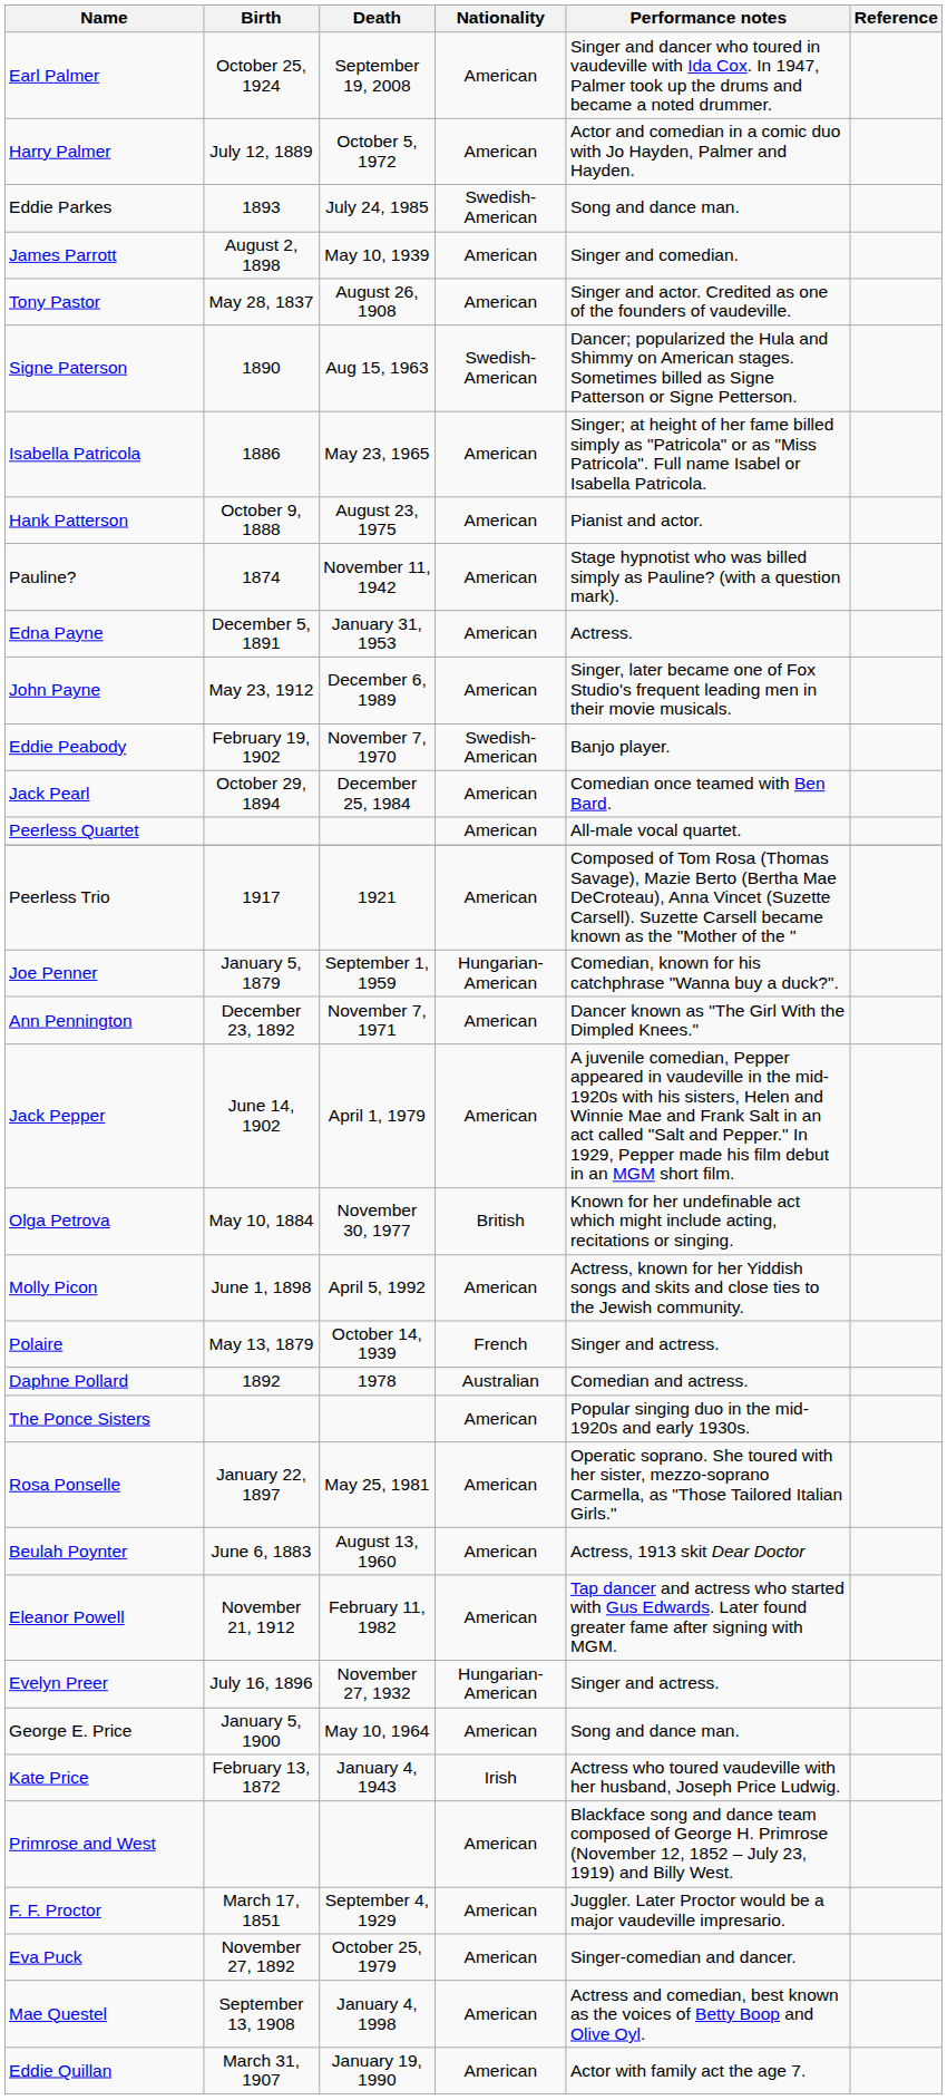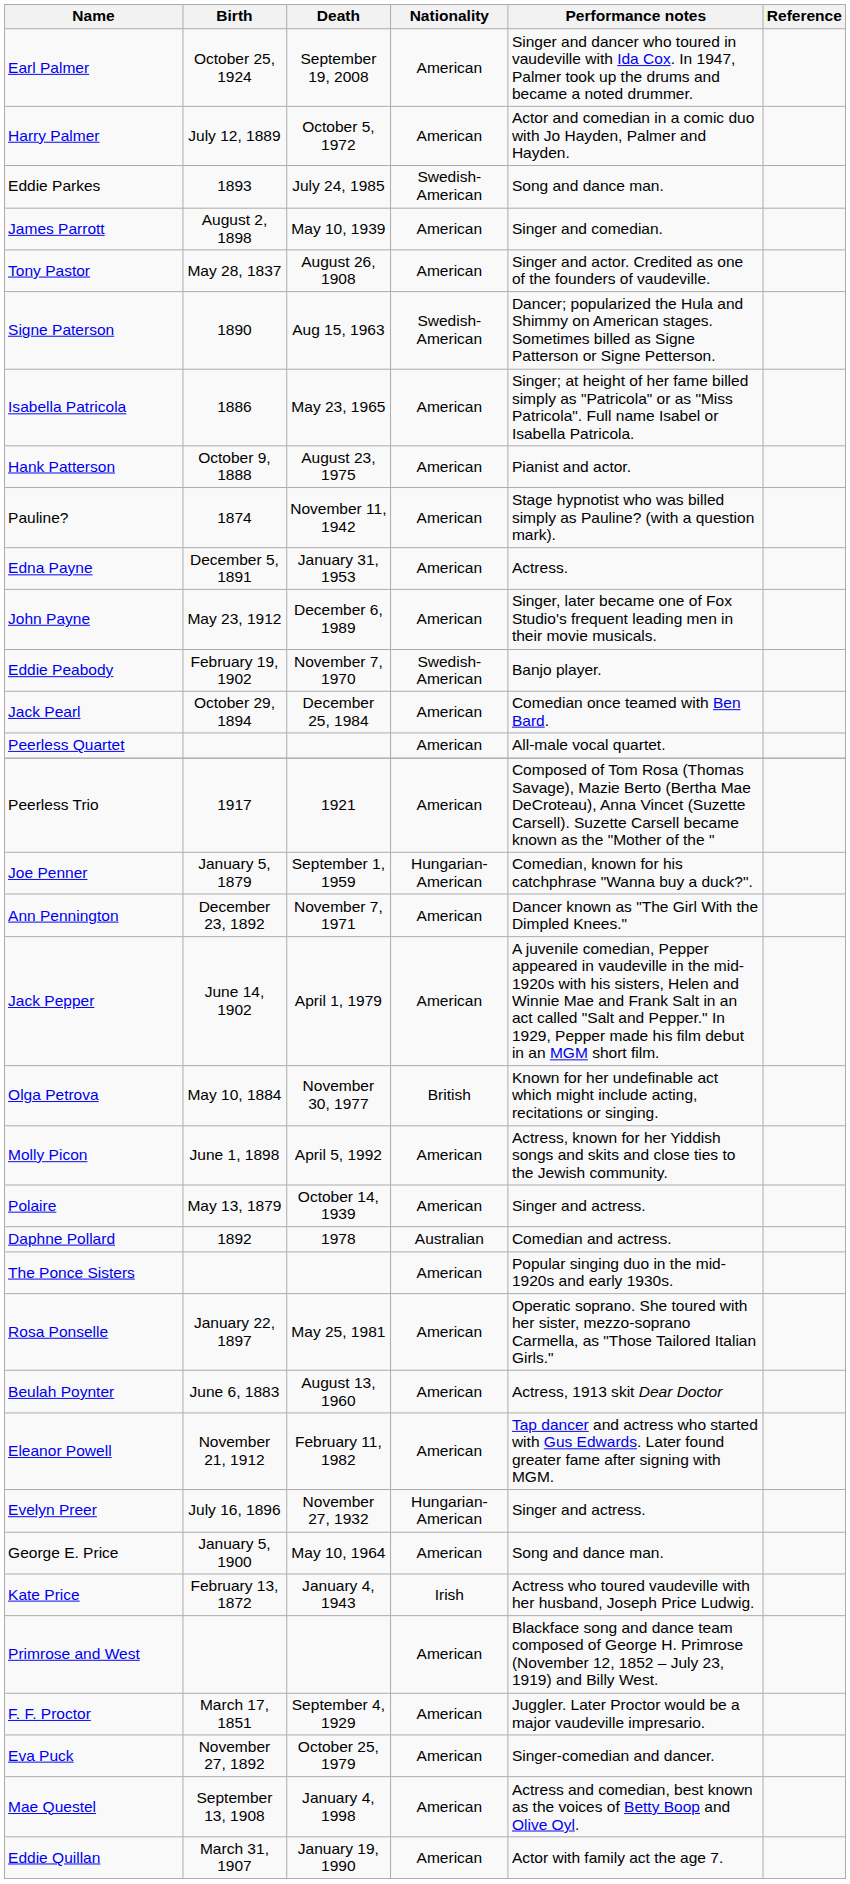 <table class="wikitable">
 <tr>
 <th width="24%">Name</th>
 <th width="13%">Birth</th>
 <th width="13%">Death</th>
 <th width="15%">Nationality</th>
 <th width="35%">Performance notes</th>
 <th width="1%">Reference</th>
 </tr>
 <tr>
 <td><a href='#'>Earl Palmer</a></td>
 <td align="center">October 25, 1924</td>
 <td align="center">September 19, 2008</td>
 <td align="center">American</td>
 <td>Singer and dancer who toured in vaudeville with <a href='#'>Ida Cox</a>. In 1947, Palmer took up the drums and became a noted drummer.</td>
 <td></td>
 </tr>
 <tr>
 <td><a href='#'>Harry Palmer</a></td>
 <td align="center">July 12, 1889</td>
 <td align="center">October 5, 1972</td>
 <td align="center">American</td>
 <td>Actor and comedian in a comic duo with Jo Hayden, Palmer and Hayden.</td>
 <td></td>
 </tr>
 <tr>
 <td>Eddie Parkes</td>
 <td align="center">1893</td>
 <td align="center">July 24, 1985</td>
 <td align="center">Swedish-American</td>
 <td>Song and dance man.</td>
 <td></td>
 </tr>
 <tr>
 <td><a href='#'>James Parrott</a></td>
 <td align="center">August 2, 1898</td>
 <td align="center">May 10, 1939</td>
 <td align="center">American</td>
 <td>Singer and comedian.</td>
 <td></td>
 </tr>
 <tr>
 <td><a href='#'>Tony Pastor</a></td>
 <td align="center">May 28, 1837</td>
 <td align="center">August 26, 1908</td>
 <td align="center">American</td>
 <td>Singer and actor. Credited as one of the founders of vaudeville.</td>
 <td></td>
 </tr>
 <tr>
 <td><a href='#'>Signe Paterson</a></td>
 <td align="center">1890</td>
 <td align="center">Aug 15, 1963</td>
 <td align="center">Swedish-American</td>
 <td>Dancer; popularized the Hula and Shimmy on American stages.  Sometimes billed as Signe Patterson or Signe Petterson.</td>
 <td></td>
 </tr>
 <tr>
 <td><a href='#'>Isabella Patricola</a></td>
 <td align="center">1886</td>
 <td align="center">May 23, 1965</td>
 <td align="center">American</td>
 <td>Singer; at height of her fame billed simply as "Patricola" or as "Miss Patricola".  Full name Isabel or Isabella Patricola.</td>
 <td></td>
 </tr>
 <tr>
 <td><a href='#'>Hank Patterson</a></td>
 <td align="center">October 9, 1888</td>
 <td align="center">August 23, 1975</td>
 <td align="center">American</td>
 <td>Pianist and actor.</td>
 <td></td>
 </tr>
 <tr>
 <td>Pauline?</td>
 <td align="center">1874</td>
 <td align="center">November 11, 1942</td>
 <td align="center">American</td>
 <td>Stage hypnotist who was billed simply as Pauline? (with a question mark).</td>
 <td></td>
 </tr>
 <tr>
 <td><a href='#'>Edna Payne</a></td>
 <td align="center">December 5, 1891</td>
 <td align="center">January 31, 1953</td>
 <td align="center">American</td>
 <td>Actress.</td>
 <td></td>
 </tr>
 <tr>
 <td><a href='#'>John Payne</a></td>
 <td align="center">May 23, 1912</td>
 <td align="center">December 6, 1989</td>
 <td align="center">American</td>
 <td>Singer, later became one of Fox Studio's frequent leading men in their movie musicals.</td>
 <td></td>
 </tr>
 <tr>
 <td><a href='#'>Eddie Peabody</a></td>
 <td align="center">February 19, 1902</td>
 <td align="center">November 7, 1970</td>
 <td align="center">Swedish-American</td>
 <td>Banjo player.</td>
 <td></td>
 </tr>
 <tr>
 <td><a href='#'>Jack Pearl</a></td>
 <td align="center">October 29, 1894</td>
 <td align="center">December 25, 1984</td>
 <td align="center">American</td>
 <td>Comedian once teamed with <a href='#'>Ben Bard</a>.</td>
 <td></td>
 </tr>
 <tr>
 <td><a href='#'>Peerless Quartet</a></td>
 <td align="center"></td>
 <td align="center"></td>
 <td align="center">American</td>
 <td>All-male vocal quartet.</td>
 <td></td>
 </tr>
 <tr>
 </tr>
 <tr>
 <td>Peerless Trio</td>
 <td align="center">1917</td>
 <td align="center">1921</td>
 <td align="center">American</td>
 <td>Composed of Tom Rosa (Thomas Savage), Mazie Berto (Bertha Mae DeCroteau), Anna Vincet (Suzette Carsell). Suzette Carsell became known as the "Mother of the "</td>
 <td></td>
 </tr>
 <tr>
 <td><a href='#'>Joe Penner</a></td>
 <td align="center">January 5, 1879</td>
 <td align="center">September 1, 1959</td>
 <td align="center">Hungarian-American</td>
 <td>Comedian, known for his catchphrase "Wanna buy a duck?".</td>
 <td></td>
 </tr>
 <tr>
 <td><a href='#'>Ann Pennington</a></td>
 <td align="center">December 23, 1892</td>
 <td align="center">November 7, 1971</td>
 <td align="center">American</td>
 <td>Dancer known as "The Girl With the Dimpled Knees."</td>
 <td></td>
 </tr>
 <tr>
 <td><a href='#'>Jack Pepper</a></td>
 <td align="center">June 14, 1902</td>
 <td align="center">April 1, 1979</td>
 <td align="center">American</td>
 <td>A juvenile comedian, Pepper appeared in vaudeville in the mid-1920s with his sisters, Helen and Winnie Mae and Frank Salt in an act called "Salt and Pepper." In 1929, Pepper made his film debut in an <a href='#'>MGM</a> short film.</td>
 <td></td>
 </tr>
 <tr>
 <td><a href='#'>Olga Petrova</a></td>
 <td align="center">May 10, 1884</td>
 <td align="center">November 30, 1977</td>
 <td align="center">British</td>
 <td>Known for her undefinable act which might include acting, recitations or singing.</td>
 <td></td>
 </tr>
 <tr>
 <td><a href='#'>Molly Picon</a></td>
 <td align="center">June 1, 1898</td>
 <td align="center">April 5, 1992</td>
 <td align="center">American</td>
 <td>Actress, known for her Yiddish songs and skits and close ties to the Jewish community.</td>
 <td></td>
 </tr>
 <tr>
 <td><a href='#'>Polaire</a></td>
 <td align="center">May 13, 1879</td>
 <td align="center">October 14, 1939</td>
-<td align="center">French</td>
+<td align="center">American</td>
 <td>Singer and actress.</td>
 <td></td>
 </tr>
 <tr>
 <td><a href='#'>Daphne Pollard</a></td>
 <td align="center">1892</td>
 <td align="center">1978</td>
 <td align="center">Australian</td>
 <td>Comedian and actress.</td>
 <td></td>
 </tr>
 <tr>
 <td><a href='#'>The Ponce Sisters</a></td>
 <td align="center"></td>
 <td align="center"></td>
 <td align="center">American</td>
 <td>Popular singing duo in the mid-1920s and early 1930s.</td>
 <td></td>
 </tr>
 <tr>
 <td><a href='#'>Rosa Ponselle</a></td>
 <td align="center">January 22, 1897</td>
 <td align="center">May 25, 1981</td>
 <td align="center">American</td>
 <td>Operatic soprano. She toured with her sister, mezzo-soprano Carmella, as "Those Tailored Italian Girls."</td>
 <td></td>
 </tr>
 <tr>
 <td><a href='#'>Beulah Poynter</a></td>
 <td align="center">June 6, 1883</td>
 <td align="center">August 13, 1960</td>
 <td align="center">American</td>
 <td>Actress, 1913 skit <em>Dear Doctor</em></td>
 <td></td>
 </tr>
 <tr>
 <td><a href='#'>Eleanor Powell</a></td>
 <td align="center">November 21, 1912</td>
 <td align="center">February 11, 1982</td>
 <td align="center">American</td>
 <td><a href='#'>Tap dancer</a> and actress who started with <a href='#'>Gus Edwards</a>. Later found greater fame after signing with MGM.</td>
 <td></td>
 </tr>
 <tr>
 <td><a href='#'>Evelyn Preer</a></td>
 <td align="center">July 16, 1896</td>
 <td align="center">November 27, 1932</td>
 <td align="center">Hungarian-American</td>
 <td>Singer and actress.</td>
 <td></td>
 </tr>
 <tr>
 <td>George E. Price</td>
 <td align="center">January 5, 1900</td>
 <td align="center">May 10, 1964</td>
 <td align="center">American</td>
 <td>Song and dance man.</td>
 <td></td>
 </tr>
 <tr>
 <td><a href='#'>Kate Price</a></td>
 <td align="center">February 13, 1872</td>
 <td align="center">January 4, 1943</td>
 <td align="center">Irish</td>
 <td>Actress who toured vaudeville with her husband, Joseph Price Ludwig.</td>
 <td></td>
 </tr>
 <tr>
 <td><a href='#'>Primrose and West</a></td>
 <td align="center"></td>
 <td align="center"></td>
 <td align="center">American</td>
 <td>Blackface song and dance team composed of George H. Primrose (November 12, 1852 – July 23, 1919) and Billy West.</td>
 <td></td>
 </tr>
 <tr>
 <td><a href='#'>F. F. Proctor</a></td>
 <td align="center">March 17, 1851</td>
 <td align="center">September 4, 1929</td>
 <td align="center">American</td>
 <td>Juggler. Later Proctor would be a major vaudeville impresario.</td>
 <td></td>
 </tr>
 <tr>
 <td><a href='#'>Eva Puck</a></td>
 <td align="center">November 27, 1892</td>
 <td align="center">October 25, 1979</td>
 <td align="center">American</td>
 <td>Singer-comedian and dancer.</td>
 <td></td>
 </tr>
 <tr>
 <td><a href='#'>Mae Questel</a></td>
 <td align="center">September 13, 1908</td>
 <td align="center">January 4, 1998</td>
 <td align="center">American</td>
 <td>Actress and comedian, best known as the voices of <a href='#'>Betty Boop</a> and <a href='#'>Olive Oyl</a>.</td>
 <td></td>
 </tr>
 <tr>
 <td><a href='#'>Eddie Quillan</a></td>
 <td align="center">March 31, 1907</td>
 <td align="center">January 19, 1990</td>
 <td align="center">American</td>
 <td>Actor with family act the age 7.</td>
 <td></td>
 </tr>
 </table>
